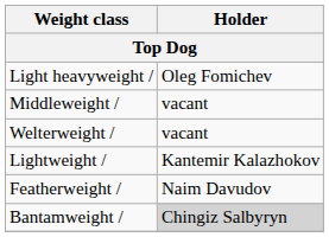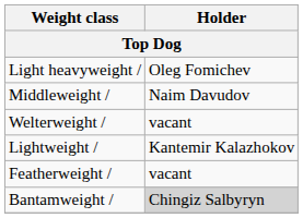 <table class="wikitable">
 <tr>
 <th>Weight class</th>
 <th>Holder</th>
 </tr>
 <tr ->
 <th colspan="2" style="text-align:center;">Top Dog</th>
 </tr>
 <tr>
 <td>Light heavyweight / </td>
 <td>Oleg Fomichev</td>
 </tr>
 <tr>
 <td>Middleweight / </td>
-<td>vacant</td>
+<td>Naim Davudov</td>
 </tr>
 <tr>
 <td>Welterweight / </td>
 <td>vacant</td>
 </tr>
 <tr>
 <td>Lightweight / </td>
 <td>Kantemir Kalazhokov</td>
 </tr>
 <tr>
 <td>Featherweight / </td>
-<td>Naim Davudov</td>
+<td>vacant</td>
 </tr>
 <tr>
 <td>Bantamweight / </td>
 <td style="background: lightgrey;">Chingiz Salbyryn</td>
 </tr>
 <tr>
 </tr>
 </table>
